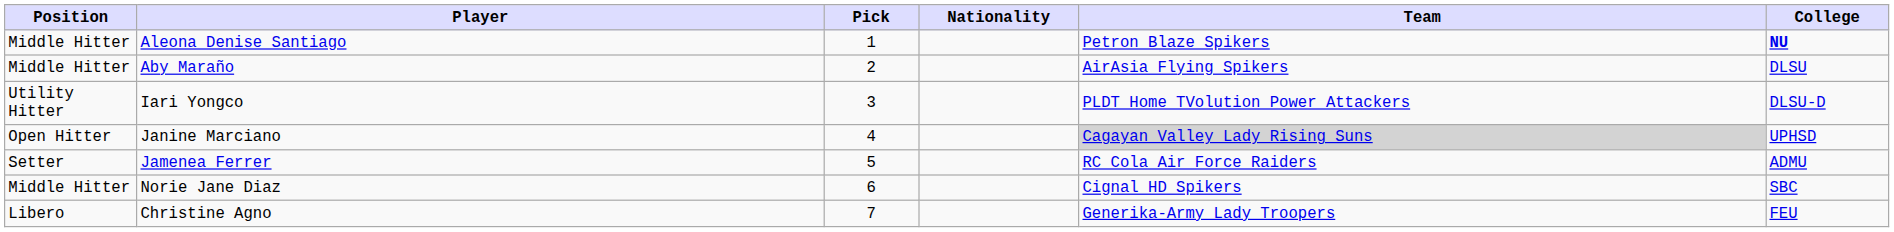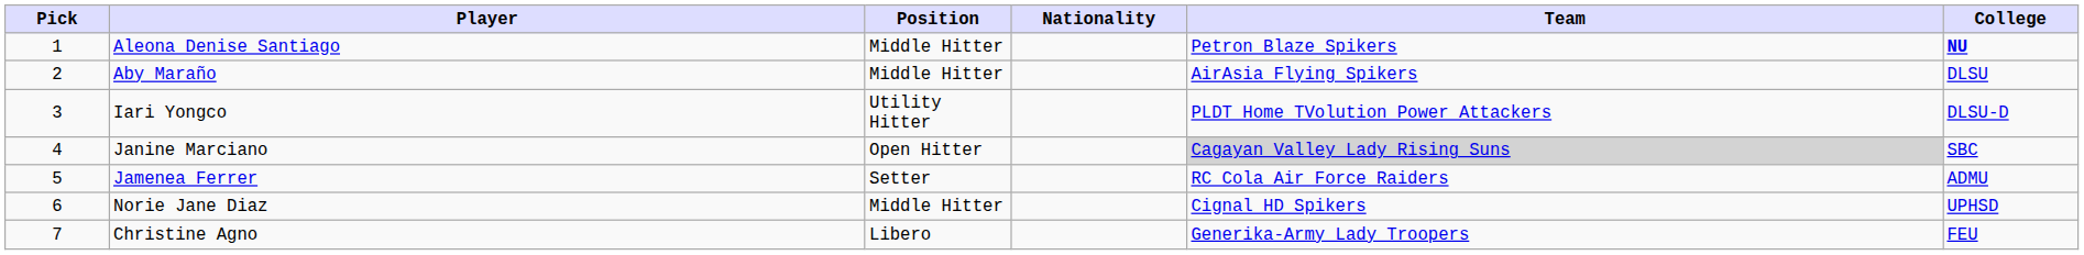 <table class="wikitable sortable sortable">
 <tr>
+<th style="background:#ddf; width:1%;">Pick</th>
+<th style="background:#ddf; width:10%;">Player</th>
 <th style="background:#ddf; width:1%;">Position</th>
-<th style="background:#ddf; width:10%;">Player</th>
-<th style="background:#ddf; width:1%;">Pick</th>
 <th style="background:#ddf; width:1%;">Nationality</th>
 <th style="background:#ddf; width:10%;">Team</th>
 <th style="background:#ddf; width:1%;">College</th>
 </tr>
 <tr>
+<td align=center>1</td>
+<td><a href='#'>Aleona Denise Santiago</a></td>
 <td>Middle Hitter</td>
-<td><a href='#'>Aleona Denise Santiago</a></td>
-<td align=center>1</td>
 <td></td>
 <td><a href='#'>Petron Blaze Spikers</a></td>
 <td><strong><a href='#'>NU</a></strong></td>
 </tr>
 <tr>
+<td align=center>2</td>
+<td><a href='#'>Aby Maraño</a></td>
 <td>Middle Hitter</td>
-<td><a href='#'>Aby Maraño</a></td>
-<td align=center>2</td>
 <td></td>
 <td><a href='#'>AirAsia Flying Spikers</a></td>
 <td><a href='#'>DLSU</a></td>
 </tr>
 <tr>
+<td align=center>3</td>
+<td>Iari Yongco</td>
 <td>Utility Hitter</td>
-<td>Iari Yongco</td>
-<td align=center>3</td>
 <td></td>
 <td><a href='#'>PLDT Home TVolution Power Attackers</a></td>
 <td><a href='#'>DLSU-D</a></td>
 </tr>
 <tr>
+<td align=center>4</td>
+<td>Janine Marciano</td>
 <td>Open Hitter</td>
-<td>Janine Marciano</td>
-<td align=center>4</td>
 <td></td>
 <td style="background: lightgrey;"><a href='#'>Cagayan Valley Lady Rising Suns</a></td>
-<td><a href='#'>UPHSD</a></td>
+<td><a href='#'>SBC</a></td>
 </tr>
 <tr>
+<td align=center>5</td>
+<td><a href='#'>Jamenea Ferrer</a></td>
 <td>Setter</td>
-<td><a href='#'>Jamenea Ferrer</a></td>
-<td align=center>5</td>
 <td></td>
 <td><a href='#'>RC Cola Air Force Raiders</a></td>
 <td><a href='#'>ADMU</a></td>
 </tr>
 <tr>
+<td align=center>6</td>
+<td>Norie Jane Diaz</td>
 <td>Middle Hitter</td>
-<td>Norie Jane Diaz</td>
-<td align=center>6</td>
 <td></td>
 <td><a href='#'>Cignal HD Spikers</a></td>
-<td><a href='#'>SBC</a></td>
+<td><a href='#'>UPHSD</a></td>
 </tr>
 <tr>
+<td align=center>7</td>
+<td>Christine Agno</td>
 <td>Libero</td>
-<td>Christine Agno</td>
-<td align=center>7</td>
 <td></td>
 <td><a href='#'>Generika-Army Lady Troopers</a></td>
 <td><a href='#'>FEU</a></td>
 </tr>
 </table>
